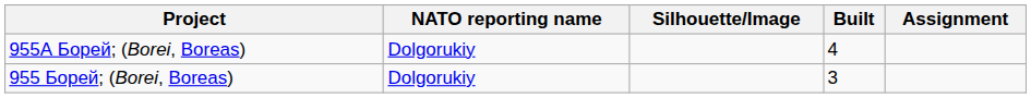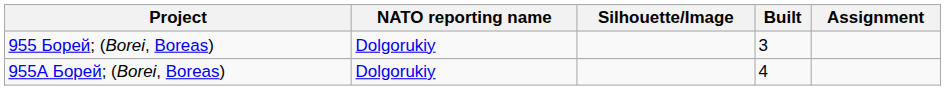 <table class="wikitable" style="width:100%">
 <tr>
 <th style="width: 20em">Project</th>
 <th>NATO reporting name</th>
 <th>Silhouette/Image</th>
 <th>Built</th>
 <th>Assignment</th>
 </tr>
 <tr>
+<td><a href='#'>955 Борей</a>; (<em>Borei</em>, <a href='#'>Boreas</a>)</td>
+<td><a href='#'>Dolgorukiy</a></td>
+<td></td>
+<td>3</td>
+<td></td>
+</tr>
+<tr>
 <td><a href='#'>955А Борей</a>; (<em>Borei</em>, <a href='#'>Boreas</a>)</td>
 <td><a href='#'>Dolgorukiy</a></td>
 <td></td>
 <td>4</td>
 <td></td>
 </tr>
-<tr>
-<td><a href='#'>955 Борей</a>; (<em>Borei</em>, <a href='#'>Boreas</a>)</td>
-<td><a href='#'>Dolgorukiy</a></td>
-<td></td>
-<td>3</td>
-<td></td>
-</tr>
 </table>
